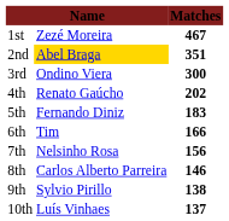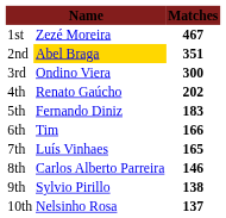 <table class="toccolors" border="0" cellpadding="2" cellspacing="0" align="left" style="margin:0.5em;">
 <tr>
 <th colspan="2" align=center style="background-color: #831d1c;"><span>Name</span></th>
 <th align=center style="background-color: #831d1c;"><span>Matches</span></th>
 </tr>
 <tr>
 <td>1st</td>
 <td> <a href='#'>Zezé Moreira</a></td>
 <td align="center"><strong>467</strong></td>
 </tr>
 <tr>
 <td>2nd</td>
 <td style="background: gold;"> <a href='#'>Abel Braga</a></td>
 <td align="center"><strong>351</strong></td>
 </tr>
 <tr>
 <td>3rd</td>
 <td> <a href='#'>Ondino Viera</a></td>
 <td align="center"><strong>300</strong></td>
 </tr>
 <tr>
 <td>4th</td>
 <td> <a href='#'>Renato Gaúcho</a></td>
 <td align="center"><strong>202</strong></td>
 </tr>
 <tr>
 <td>5th</td>
 <td> <a href='#'>Fernando Diniz</a></td>
 <td align="center"><strong>183</strong></td>
 </tr>
 <tr>
 <td>6th</td>
 <td> <a href='#'>Tim</a></td>
 <td align="center"><strong>166</strong></td>
 </tr>
 <tr>
 <td>7th</td>
-<td> <a href='#'>Nelsinho Rosa</a></td>
-<td align="center"><strong>156</strong></td>
+<td> <a href='#'>Luís Vinhaes</a></td>
+<td align="center"><strong>165</strong></td>
 </tr>
 <tr>
 <td>8th</td>
 <td> <a href='#'>Carlos Alberto Parreira</a></td>
 <td align="center"><strong>146</strong></td>
 </tr>
 <tr>
 <td>9th</td>
 <td> <a href='#'>Sylvio Pirillo</a></td>
 <td align="center"><strong>138</strong></td>
 </tr>
 <tr>
 <td>10th</td>
-<td> <a href='#'>Luís Vinhaes</a></td>
+<td> <a href='#'>Nelsinho Rosa</a></td>
 <td align="center"><strong>137</strong></td>
 </tr>
 <tr>
 </tr>
 </table>
